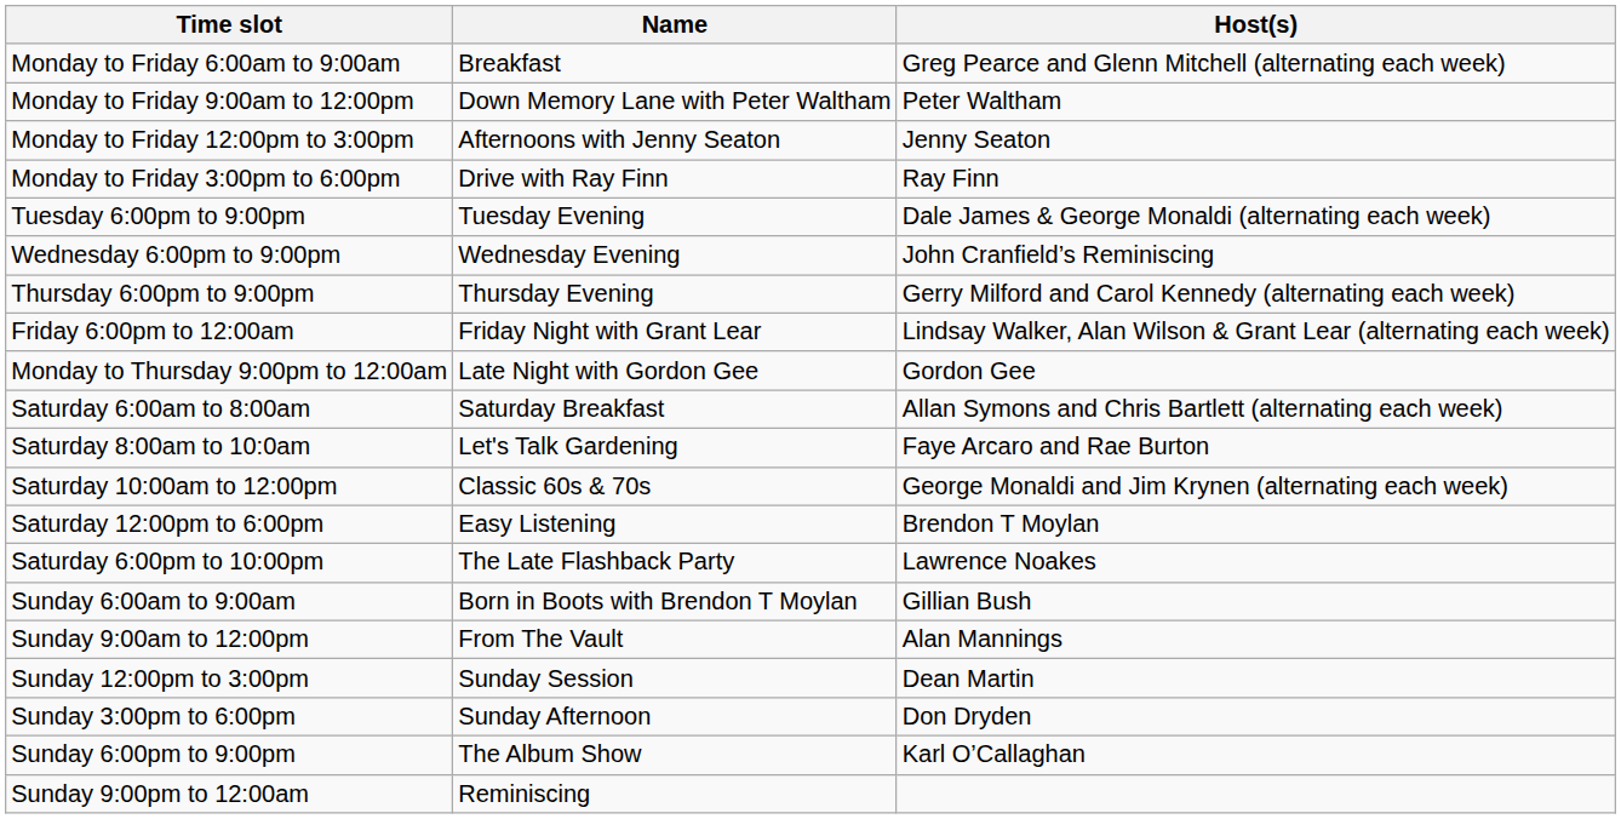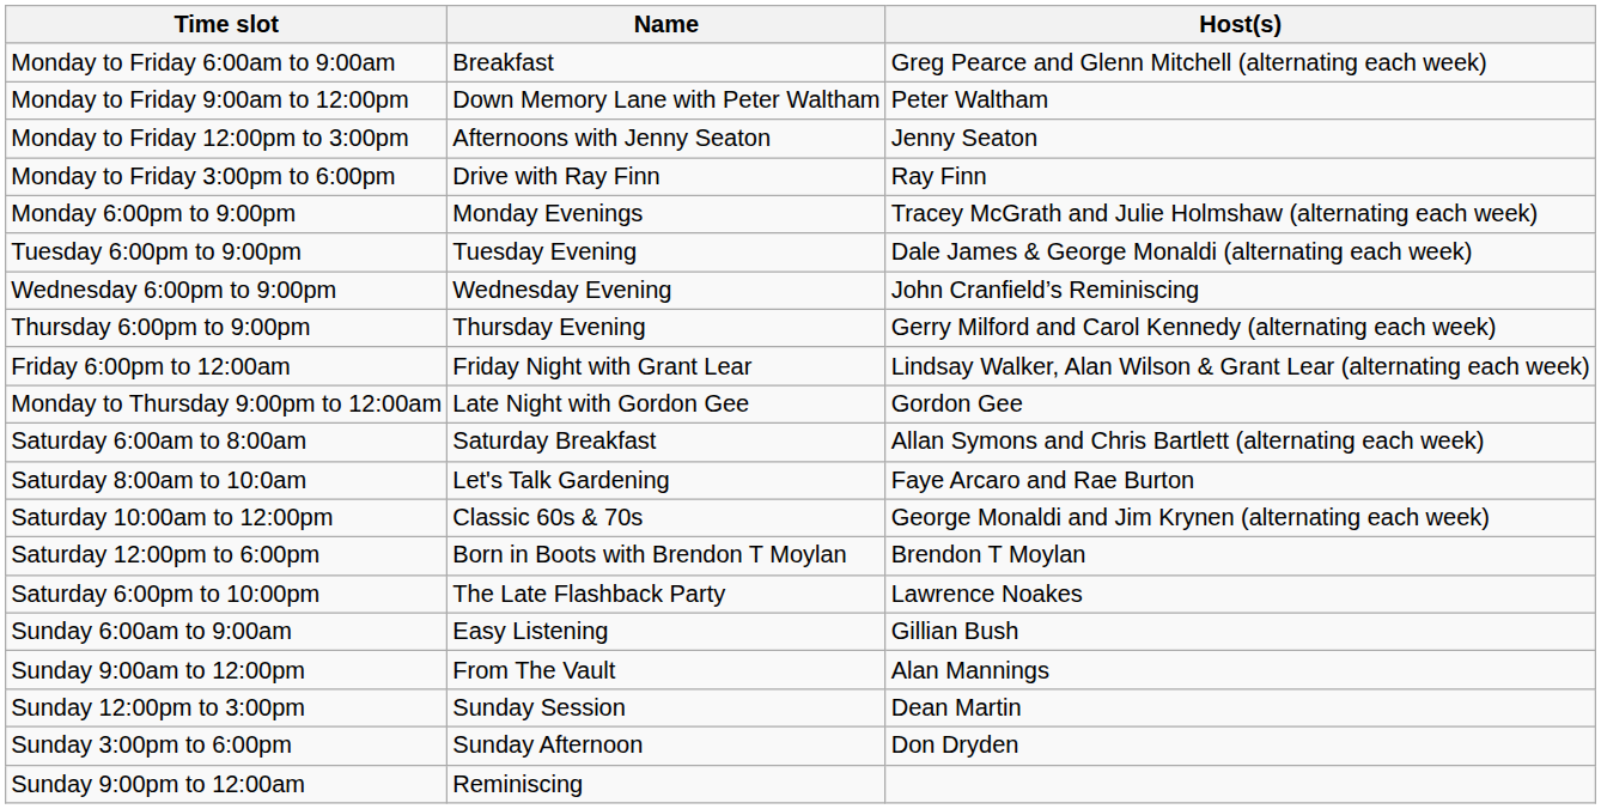 <table class="wikitable">
 <tr>
 <th>Time slot</th>
 <th>Name</th>
 <th>Host(s)</th>
 </tr>
 <tr>
 <td>Monday to Friday 6:00am to 9:00am</td>
 <td>Breakfast</td>
 <td>Greg Pearce and Glenn Mitchell (alternating each week)</td>
 </tr>
 <tr>
 <td>Monday to Friday 9:00am to 12:00pm</td>
 <td>Down Memory Lane with Peter Waltham</td>
 <td>Peter Waltham</td>
 </tr>
 <tr>
 <td>Monday to Friday 12:00pm to 3:00pm</td>
 <td>Afternoons with Jenny Seaton</td>
 <td>Jenny Seaton</td>
 </tr>
 <tr>
 <td>Monday to Friday 3:00pm to 6:00pm</td>
 <td>Drive with Ray Finn</td>
 <td>Ray Finn</td>
+</tr>
+<tr>
+<td>Monday 6:00pm to 9:00pm</td>
+<td>Monday Evenings</td>
+<td>Tracey McGrath and Julie Holmshaw (alternating each week)</td>
 </tr>
 <tr>
 <td>Tuesday 6:00pm to 9:00pm</td>
 <td>Tuesday Evening</td>
 <td>Dale James & George Monaldi (alternating each week)</td>
 </tr>
 <tr>
 <td>Wednesday 6:00pm to 9:00pm</td>
 <td>Wednesday Evening</td>
 <td>John Cranfield’s Reminiscing</td>
 </tr>
 <tr>
 <td>Thursday 6:00pm to 9:00pm</td>
 <td>Thursday Evening</td>
 <td>Gerry Milford and Carol Kennedy (alternating each week)</td>
 </tr>
 <tr>
 <td>Friday 6:00pm to 12:00am</td>
 <td>Friday Night with Grant Lear</td>
 <td>Lindsay Walker, Alan Wilson & Grant Lear (alternating each week)</td>
 </tr>
 <tr>
 <td>Monday to Thursday 9:00pm to 12:00am</td>
 <td>Late Night with Gordon Gee</td>
 <td>Gordon Gee</td>
 </tr>
 <tr>
 <td>Saturday 6:00am to 8:00am</td>
 <td>Saturday Breakfast</td>
 <td>Allan Symons and Chris Bartlett (alternating each week)</td>
 </tr>
 <tr>
 <td>Saturday 8:00am to 10:0am</td>
 <td>Let's Talk Gardening</td>
 <td>Faye Arcaro and Rae Burton</td>
 </tr>
 <tr>
 <td>Saturday 10:00am to 12:00pm</td>
 <td>Classic 60s & 70s</td>
 <td>George Monaldi and Jim Krynen (alternating each week)</td>
 </tr>
 <tr>
 <td>Saturday 12:00pm to 6:00pm</td>
-<td>Easy Listening</td>
+<td>Born in Boots with Brendon T Moylan</td>
 <td>Brendon T Moylan</td>
 </tr>
 <tr>
 <td>Saturday 6:00pm to 10:00pm</td>
 <td>The Late Flashback Party</td>
 <td>Lawrence Noakes</td>
 </tr>
 <tr>
 <td>Sunday 6:00am to 9:00am</td>
-<td>Born in Boots with Brendon T Moylan</td>
+<td>Easy Listening</td>
 <td>Gillian Bush</td>
 </tr>
 <tr>
 <td>Sunday 9:00am to 12:00pm</td>
 <td>From The Vault</td>
 <td>Alan Mannings</td>
 </tr>
 <tr>
 <td>Sunday 12:00pm to 3:00pm</td>
 <td>Sunday Session</td>
 <td>Dean Martin</td>
 </tr>
 <tr>
 <td>Sunday 3:00pm to 6:00pm</td>
 <td>Sunday Afternoon</td>
 <td>Don Dryden</td>
 </tr>
 <tr>
-<td>Sunday 6:00pm to 9:00pm</td>
-<td>The Album Show</td>
-<td>Karl O’Callaghan</td>
-</tr>
-<tr>
 <td>Sunday 9:00pm to 12:00am</td>
 <td>Reminiscing</td>
 <td></td>
 </tr>
 </table>
